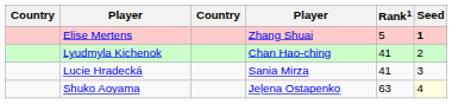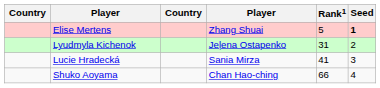 <table class="sortable wikitable">
 <tr>
 <th width="70">Country</th>
 <th width="175">Player</th>
 <th width="70">Country</th>
 <th width="175">Player</th>
 <th>Rank<sup>1</sup></th>
 <th>Seed</th>
 </tr>
 <tr style="background:#fcc;">
 <td></td>
 <td><a href='#'>Elise Mertens</a></td>
 <td></td>
 <td><a href='#'>Zhang Shuai</a></td>
 <td>5</td>
 <td><strong>1</strong></td>
 </tr>
 <tr style="background:#cfc;">
 <td></td>
 <td><a href='#'>Lyudmyla Kichenok</a></td>
 <td></td>
-<td><a href='#'>Chan Hao-ching</a></td>
-<td>41</td>
+<td><a href='#'>Jeļena Ostapenko</a></td>
+<td>31</td>
 <td>2</td>
 </tr>
 <tr>
 <td></td>
 <td><a href='#'>Lucie Hradecká</a></td>
 <td></td>
 <td><a href='#'>Sania Mirza</a></td>
 <td>41</td>
 <td>3</td>
 </tr>
 <tr>
 <td></td>
 <td><a href='#'>Shuko Aoyama</a></td>
 <td></td>
-<td><a href='#'>Jeļena Ostapenko</a></td>
-<td>63</td>
-<td style="background: lightyellow;">4</td>
+<td><a href='#'>Chan Hao-ching</a></td>
+<td>66</td>
+<td>4</td>
 </tr>
 </table>
